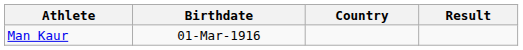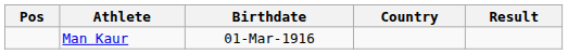 <table class="wikitable"  style="text-align:center; width:60%;">
 <tr>
+<th>Pos</th>
 <th>Athlete</th>
 <th>Birthdate</th>
 <th>Country</th>
 <th>Result</th>
 </tr>
 <tr>
+<td align=center></td>
 <td align=left><a href='#'>Man Kaur</a></td>
 <td>01-Mar-1916</td>
 <td align=left></td>
 <td></td>
 </tr>
 </table>
